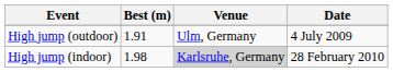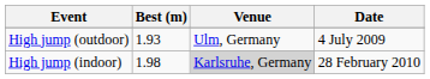 <table class="wikitable">
 <tr>
 <th>Event</th>
 <th>Best (m)</th>
 <th>Venue</th>
 <th>Date</th>
 </tr>
 <tr>
 </tr>
 <tr>
 <td><a href='#'>High jump</a> (outdoor)</td>
-<td>1.91</td>
+<td>1.93</td>
 <td><a href='#'>Ulm</a>, Germany</td>
 <td>4 July 2009</td>
 </tr>
 <tr>
 <td><a href='#'>High jump</a> (indoor)</td>
 <td>1.98</td>
 <td style="background: lightgrey;"><a href='#'>Karlsruhe</a>, Germany</td>
 <td>28 February 2010</td>
 </tr>
 </table>
